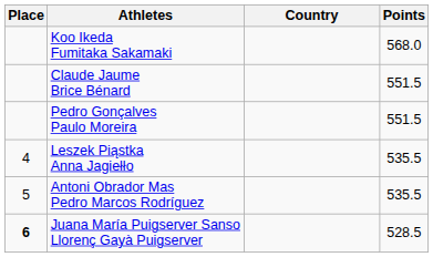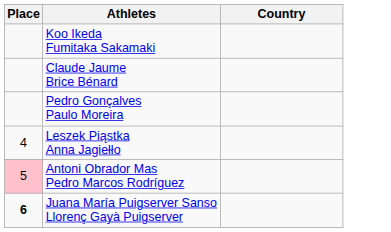 <table class="wikitable">
 <tr>
 <th>Place</th>
 <th width=220px>Athletes</th>
 <th width=150px>Country</th>
-<th>Points</th>
 </tr>
 <tr>
 <td align=center></td>
 <td><a href='#'>Koo Ikeda</a><br><a href='#'>Fumitaka Sakamaki</a></td>
 <td></td>
-<td align=center>568.0</td>
 </tr>
 <tr>
 <td align=center></td>
 <td><a href='#'>Claude Jaume</a><br><a href='#'>Brice Bénard</a></td>
 <td></td>
-<td align=center>551.5</td>
 </tr>
 <tr>
 <td align=center></td>
 <td><a href='#'>Pedro Gonçalves</a><br><a href='#'>Paulo Moreira</a></td>
 <td></td>
-<td align=center>551.5</td>
 </tr>
 <tr>
 <td align=center>4</td>
 <td><a href='#'>Leszek Piąstka</a><br><a href='#'>Anna Jagiełło</a></td>
 <td></td>
-<td align=center>535.5</td>
 </tr>
 <tr>
-<td align=center>5</td>
+<td align=center style="background: pink;">5</td>
 <td><a href='#'>Antoni Obrador Mas</a><br><a href='#'>Pedro Marcos Rodríguez</a></td>
 <td></td>
-<td align=center>535.5</td>
 </tr>
 <tr>
 <td align=center><strong>6</strong></td>
 <td><a href='#'>Juana María Puigserver Sanso</a><br><a href='#'>Llorenç Gayà Puigserver</a></td>
 <td></td>
-<td align=center>528.5</td>
 </tr>
 </table>
